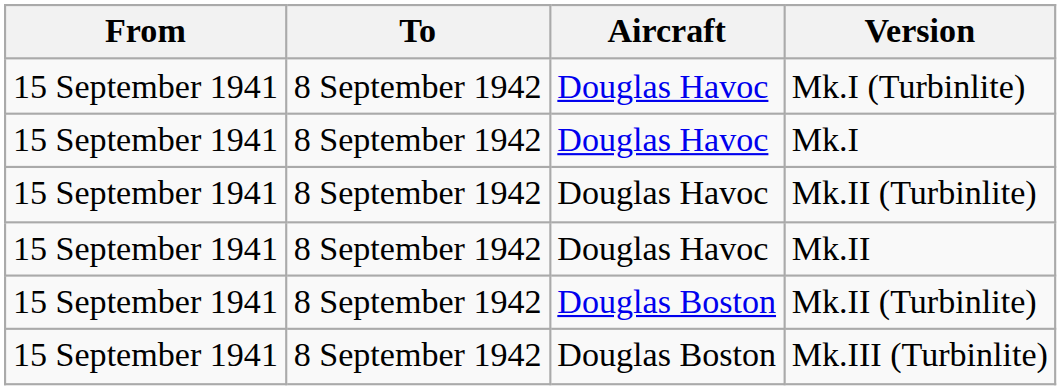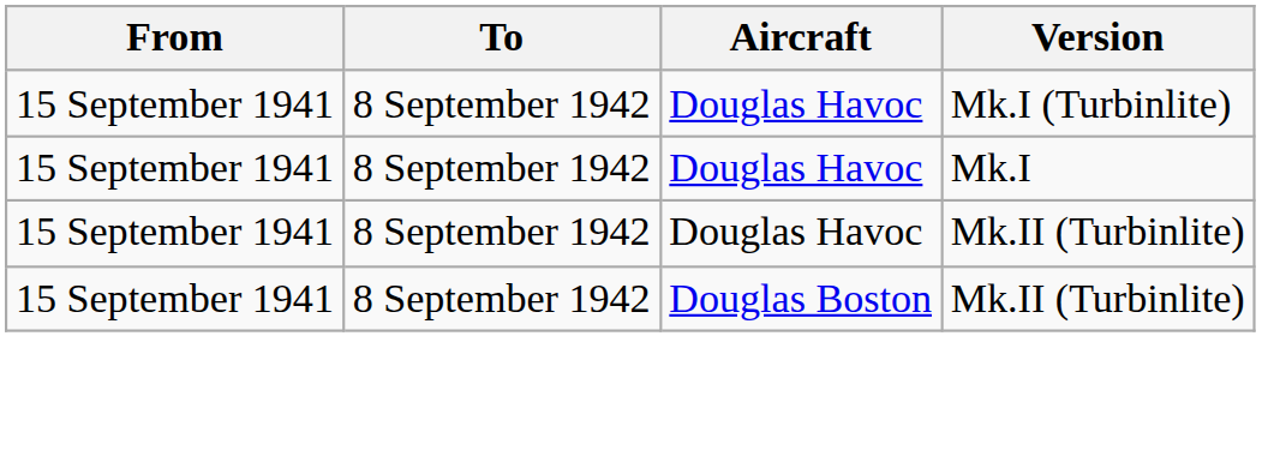 <table class="wikitable">
 <tr>
 <th>From</th>
 <th>To</th>
 <th>Aircraft</th>
 <th>Version</th>
 </tr>
 <tr>
 <td>15 September 1941</td>
 <td>8 September 1942</td>
 <td><a href='#'>Douglas Havoc</a></td>
 <td>Mk.I (Turbinlite)</td>
 </tr>
 <tr>
 <td>15 September 1941</td>
 <td>8 September 1942</td>
 <td><a href='#'>Douglas Havoc</a></td>
 <td>Mk.I</td>
 </tr>
 <tr>
 <td>15 September 1941</td>
 <td>8 September 1942</td>
 <td>Douglas Havoc</td>
 <td>Mk.II (Turbinlite)</td>
 </tr>
 <tr>
 <td>15 September 1941</td>
 <td>8 September 1942</td>
-<td>Douglas Havoc</td>
-<td>Mk.II</td>
-</tr>
-<tr>
-<td>15 September 1941</td>
-<td>8 September 1942</td>
 <td><a href='#'>Douglas Boston</a></td>
 <td>Mk.II (Turbinlite)</td>
 </tr>
-<tr>
-<td>15 September 1941</td>
-<td>8 September 1942</td>
-<td>Douglas Boston</td>
-<td>Mk.III (Turbinlite)</td>
-</tr>
 </table>
